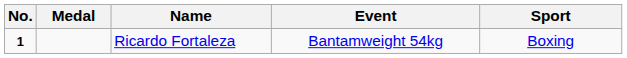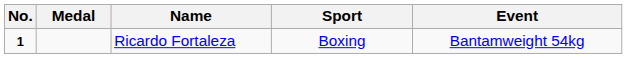 <table class="wikitable" style="font-size:100%; text-align:center;">
 <tr>
 <th width="10">No.</th>
 <th width="70">Medal</th>
 <th width="160">Name</th>
+<th width="140">Sport</th>
 <th width="210">Event</th>
-<th width="140">Sport</th>
 </tr>
 <tr>
 <td><small><strong>1</strong></small></td>
 <td></td>
 <td align=left><a href='#'>Ricardo Fortaleza</a></td>
+<td> <a href='#'>Boxing</a></td>
 <td><a href='#'>Bantamweight 54kg</a></td>
-<td> <a href='#'>Boxing</a></td>
 </tr>
 </table>
